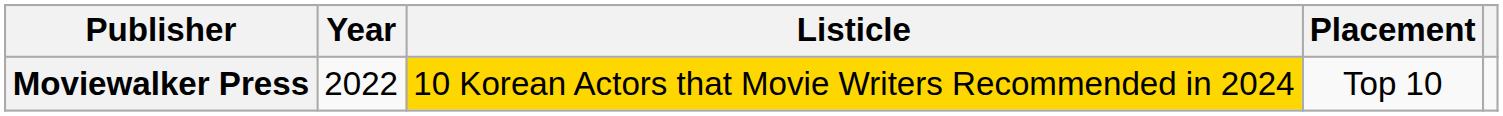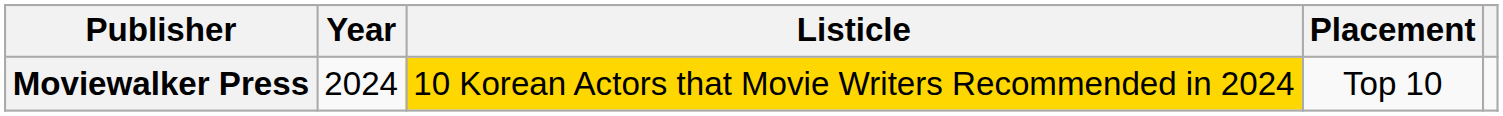 <table class="wikitable plainrowheaders sortable" style="text-align:center">
 <tr>
 <th scope="col">Publisher</th>
 <th scope="col">Year</th>
 <th scope="col">Listicle</th>
 <th scope="col">Placement</th>
 <th scope="col" class="unsortable"></th>
 </tr>
 <tr>
 <th scope="row">Moviewalker Press</th>
-<td>2022</td>
+<td>2024</td>
 <td style="background: gold; text-align:left">10 Korean Actors that Movie Writers Recommended in 2024</td>
 <td style="text-align:center">Top 10</td>
 <td></td>
 </tr>
 </table>
